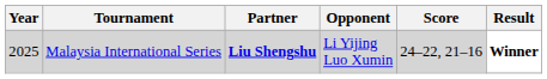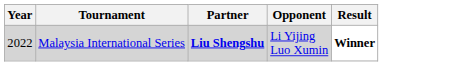 <table class="sortable wikitable" style="font-size: 90%">
 <tr>
 <th>Year</th>
 <th>Tournament</th>
 <th>Partner</th>
 <th>Opponent</th>
-<th>Score</th>
 <th>Result</th>
 </tr>
 <tr style="background:#D5D5D5">
-<td align="center">2025</td>
+<td align="center">2022</td>
 <td align="left"><a href='#'>Malaysia International Series</a></td>
 <td align="left"><strong> <a href='#'>Liu Shengshu</a></strong></td>
 <td align="left"> <a href='#'>Li Yijing</a><br> <a href='#'>Luo Xumin</a></td>
-<td align="left">24–22, 21–16</td>
 <td style="text-align:left; background:white"> <strong>Winner</strong></td>
 </tr>
 </table>
